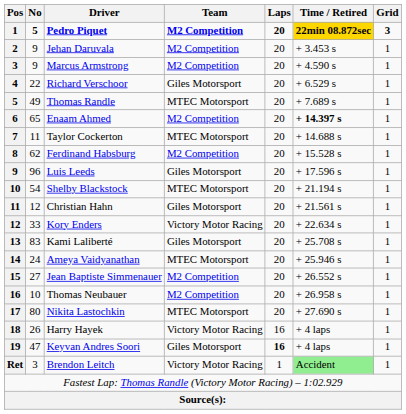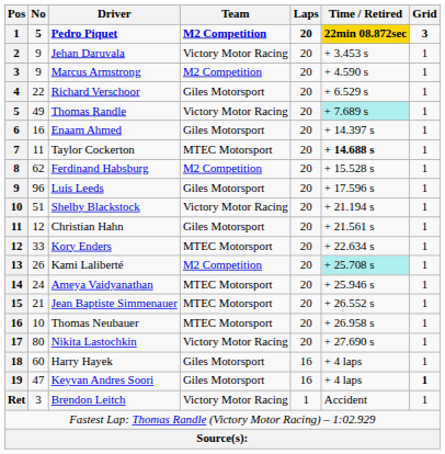 <table class="wikitable" style="font-size: 87%">
 <tr>
 <th>Pos</th>
 <th>No</th>
 <th>Driver</th>
 <th>Team</th>
 <th>Laps</th>
 <th>Time / Retired</th>
 <th>Grid</th>
 </tr>
 <tr>
 <th>1</th>
 <td style="text-align:center;"><strong>5</strong></td>
 <td> <strong><a href='#'>Pedro Piquet</a></strong></td>
 <td><strong><a href='#'>M2 Competition</a></strong></td>
 <td style="text-align:center;"><strong>20</strong></td>
 <td style="background: gold;"><strong>22min 08.872sec</strong></td>
 <td style="text-align:center;"><strong>3</strong></td>
 </tr>
 <tr>
 <th>2</th>
 <td style="text-align:center;">9</td>
 <td> <a href='#'>Jehan Daruvala</a></td>
-<td><a href='#'>M2 Competition</a></td>
+<td>Victory Motor Racing</td>
 <td style="text-align:center;">20</td>
 <td>+ 3.453 s</td>
 <td style="text-align:center;">1</td>
 </tr>
 <tr>
 <th>3</th>
 <td style="text-align:center;">9</td>
 <td> <a href='#'>Marcus Armstrong</a></td>
 <td><a href='#'>M2 Competition</a></td>
 <td style="text-align:center;">20</td>
 <td>+ 4.590 s</td>
 <td style="text-align:center;">1</td>
 </tr>
 <tr>
 <th>4</th>
 <td style="text-align:center;">22</td>
 <td> <a href='#'>Richard Verschoor</a></td>
 <td>Giles Motorsport</td>
 <td style="text-align:center;">20</td>
 <td>+ 6.529 s</td>
 <td style="text-align:center;">1</td>
 </tr>
 <tr>
 <th>5</th>
 <td style="text-align:center;">49</td>
 <td> <a href='#'>Thomas Randle</a></td>
-<td>MTEC Motorsport</td>
+<td>Victory Motor Racing</td>
 <td style="text-align:center;">20</td>
-<td>+ 7.689 s</td>
+<td style="background: paleturquoise;">+ 7.689 s</td>
 <td style="text-align:center;">1</td>
 </tr>
 <tr>
 <th>6</th>
-<td style="text-align:center;">65</td>
+<td style="text-align:center;">16</td>
 <td> <a href='#'>Enaam Ahmed</a></td>
-<td><a href='#'>M2 Competition</a></td>
+<td>Giles Motorsport</td>
 <td style="text-align:center;">20</td>
-<td><strong>+ 14.397 s</strong></td>
+<td>+ 14.397 s</td>
 <td style="text-align:center;">1</td>
 </tr>
 <tr>
 <th>7</th>
 <td style="text-align:center;">11</td>
 <td> Taylor Cockerton</td>
 <td>MTEC Motorsport</td>
 <td style="text-align:center;">20</td>
-<td>+ 14.688 s</td>
+<td><strong>+ 14.688 s</strong></td>
 <td style="text-align:center;">1</td>
 </tr>
 <tr>
 <th>8</th>
 <td style="text-align:center;">62</td>
 <td> <a href='#'>Ferdinand Habsburg</a></td>
 <td><a href='#'>M2 Competition</a></td>
 <td style="text-align:center;">20</td>
 <td>+ 15.528 s</td>
 <td style="text-align:center;">1</td>
 </tr>
 <tr>
 <th>9</th>
 <td style="text-align:center;">96</td>
 <td> <a href='#'>Luis Leeds</a></td>
 <td>Giles Motorsport</td>
 <td style="text-align:center;">20</td>
 <td>+ 17.596 s</td>
 <td style="text-align:center;">1</td>
 </tr>
 <tr>
 <th>10</th>
-<td style="text-align:center;">54</td>
+<td style="text-align:center;">51</td>
 <td> <a href='#'>Shelby Blackstock</a></td>
-<td>MTEC Motorsport</td>
+<td>Victory Motor Racing</td>
 <td style="text-align:center;">20</td>
 <td>+ 21.194 s</td>
 <td style="text-align:center;">1</td>
 </tr>
 <tr>
 <th>11</th>
 <td style="text-align:center;">12</td>
 <td> Christian Hahn</td>
 <td>Giles Motorsport</td>
 <td style="text-align:center;">20</td>
 <td>+ 21.561 s</td>
 <td style="text-align:center;">1</td>
 </tr>
 <tr>
 <th>12</th>
 <td style="text-align:center;">33</td>
 <td> <a href='#'>Kory Enders</a></td>
-<td>Victory Motor Racing</td>
+<td>MTEC Motorsport</td>
 <td style="text-align:center;">20</td>
 <td>+ 22.634 s</td>
 <td style="text-align:center;">1</td>
 </tr>
 <tr>
 <th>13</th>
-<td style="text-align:center;">83</td>
+<td style="text-align:center;">26</td>
 <td> Kami Laliberté</td>
-<td>Giles Motorsport</td>
+<td><a href='#'>M2 Competition</a></td>
 <td style="text-align:center;">20</td>
-<td>+ 25.708 s</td>
+<td style="background: paleturquoise;">+ 25.708 s</td>
 <td style="text-align:center;">1</td>
 </tr>
 <tr>
 <th>14</th>
 <td style="text-align:center;">24</td>
 <td> <a href='#'>Ameya Vaidyanathan</a></td>
 <td>MTEC Motorsport</td>
 <td style="text-align:center;">20</td>
 <td>+ 25.946 s</td>
 <td style="text-align:center;">1</td>
 </tr>
 <tr>
 <th>15</th>
-<td style="text-align:center;">27</td>
+<td style="text-align:center;">21</td>
 <td> <a href='#'>Jean Baptiste Simmenauer</a></td>
-<td><a href='#'>M2 Competition</a></td>
+<td>MTEC Motorsport</td>
 <td style="text-align:center;">20</td>
 <td>+ 26.552 s</td>
 <td style="text-align:center;">1</td>
 </tr>
 <tr>
 <th>16</th>
 <td style="text-align:center;">10</td>
 <td> Thomas Neubauer</td>
-<td><a href='#'>M2 Competition</a></td>
+<td>MTEC Motorsport</td>
 <td style="text-align:center;">20</td>
 <td>+ 26.958 s</td>
 <td style="text-align:center;">1</td>
 </tr>
 <tr>
 <th>17</th>
 <td style="text-align:center;">80</td>
 <td> <a href='#'>Nikita Lastochkin</a></td>
-<td>MTEC Motorsport</td>
+<td>Victory Motor Racing</td>
 <td style="text-align:center;">20</td>
 <td>+ 27.690 s</td>
 <td style="text-align:center;">1</td>
 </tr>
 <tr>
 <th>18</th>
-<td style="text-align:center;">26</td>
+<td style="text-align:center;">60</td>
 <td> Harry Hayek</td>
-<td>Victory Motor Racing</td>
+<td>Giles Motorsport</td>
 <td style="text-align:center;">16</td>
 <td>+ 4 laps</td>
 <td style="text-align:center;">1</td>
 </tr>
 <tr>
 <th>19</th>
 <td style="text-align:center;">47</td>
 <td> <a href='#'>Keyvan Andres Soori</a></td>
 <td>Giles Motorsport</td>
-<td style="text-align:center;"><strong>16</strong></td>
+<td style="text-align:center;">16</td>
 <td>+ 4 laps</td>
-<td style="text-align:center;">1</td>
+<td style="text-align:center;"><strong>1</strong></td>
 </tr>
 <tr>
 <th>Ret</th>
 <td style="text-align:center;">3</td>
 <td> <a href='#'>Brendon Leitch</a></td>
 <td>Victory Motor Racing</td>
 <td style="text-align:center;">1</td>
-<td style="background: lightgreen;">Accident</td>
+<td>Accident</td>
 <td style="text-align:center;">1</td>
 </tr>
 <tr>
 <td colspan="7" style="text-align:center;"><em>Fastest Lap: <a href='#'>Thomas Randle</a> (Victory Motor Racing) – 1:02.929</em></td>
 </tr>
 <tr>
 <th colspan="7">Source(s): </th>
 </tr>
 </table>
